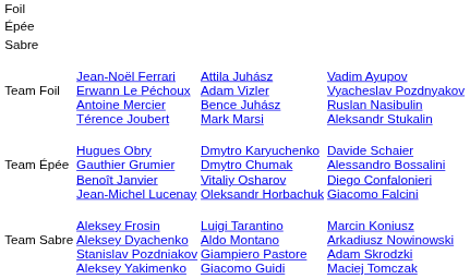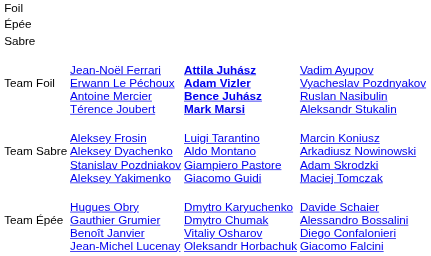 <table>
 <tr>
 <td>Foil</td>
 <td></td>
 <td></td>
 <td><br></td>
 </tr>
 <tr>
 <td>Épée</td>
 <td></td>
 <td></td>
 <td><br></td>
 </tr>
 <tr>
 <td>Sabre</td>
 <td></td>
 <td></td>
 <td><br></td>
 </tr>
 <tr>
 <td>Team Foil</td>
 <td><br><a href='#'>Jean-Noël Ferrari</a><br><a href='#'>Erwann Le Péchoux</a><br><a href='#'>Antoine Mercier</a><br><a href='#'>Térence Joubert</a></td>
-<td><br><a href='#'>Attila Juhász</a><br><a href='#'>Adam Vizler</a><br><a href='#'>Bence Juhász</a><br><a href='#'>Mark Marsi</a></td>
+<td><strong><br><a href='#'>Attila Juhász</a><br><a href='#'>Adam Vizler</a><br><a href='#'>Bence Juhász</a><br><a href='#'>Mark Marsi</a></strong></td>
 <td><br><a href='#'>Vadim Ayupov</a><br><a href='#'>Vyacheslav Pozdnyakov</a><br><a href='#'>Ruslan Nasibulin</a><br><a href='#'>Aleksandr Stukalin</a></td>
+</tr>
+<tr>
+<td>Team Sabre</td>
+<td><br><a href='#'>Aleksey Frosin</a><br><a href='#'>Aleksey Dyachenko</a><br><a href='#'>Stanislav Pozdniakov</a><br><a href='#'>Aleksey Yakimenko</a></td>
+<td><br><a href='#'>Luigi Tarantino</a><br><a href='#'>Aldo Montano</a><br><a href='#'>Giampiero Pastore</a><br><a href='#'>Giacomo Guidi</a></td>
+<td><br><a href='#'>Marcin Koniusz</a><br><a href='#'>Arkadiusz Nowinowski</a><br><a href='#'>Adam Skrodzki</a><br><a href='#'>Maciej Tomczak</a></td>
 </tr>
 <tr>
 <td>Team Épée</td>
 <td><br><a href='#'>Hugues Obry</a><br><a href='#'>Gauthier Grumier</a><br><a href='#'>Benoît Janvier</a><br><a href='#'>Jean-Michel Lucenay</a></td>
 <td><br><a href='#'>Dmytro Karyuchenko</a><br><a href='#'>Dmytro Chumak</a><br><a href='#'>Vitaliy Osharov</a><br><a href='#'>Oleksandr Horbachuk</a></td>
 <td><br><a href='#'>Davide Schaier</a><br><a href='#'>Alessandro Bossalini</a><br><a href='#'>Diego Confalonieri</a><br><a href='#'>Giacomo Falcini</a></td>
 </tr>
-<tr>
-<td>Team Sabre</td>
-<td><br><a href='#'>Aleksey Frosin</a><br><a href='#'>Aleksey Dyachenko</a><br><a href='#'>Stanislav Pozdniakov</a><br><a href='#'>Aleksey Yakimenko</a></td>
-<td><br><a href='#'>Luigi Tarantino</a><br><a href='#'>Aldo Montano</a><br><a href='#'>Giampiero Pastore</a><br><a href='#'>Giacomo Guidi</a></td>
-<td><br><a href='#'>Marcin Koniusz</a><br><a href='#'>Arkadiusz Nowinowski</a><br><a href='#'>Adam Skrodzki</a><br><a href='#'>Maciej Tomczak</a></td>
-</tr>
 </table>
